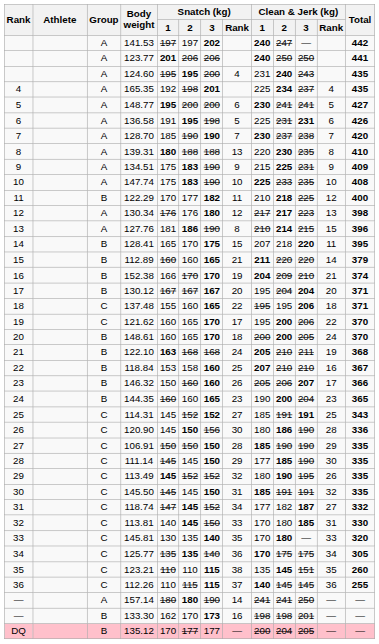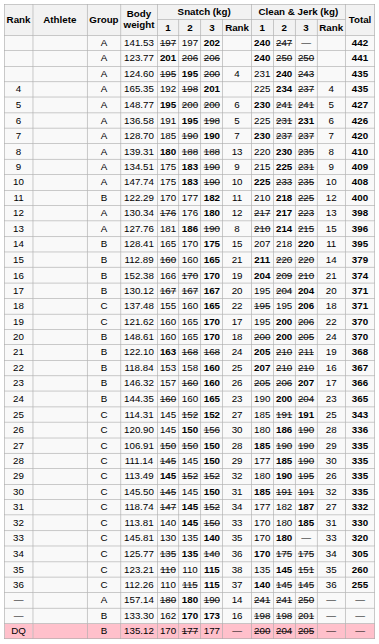 <table class = "wikitable" style="text-align:center;">
 <tr>
 <th rowspan=2 width=40>Rank</th>
 <th rowspan=2 width=250>Athlete</th>
 <th rowspan=2 width=50>Group</th>
 <th rowspan=2 width=60>Body weight</th>
 <th colspan=4>Snatch (kg)</th>
 <th colspan=4>Clean & Jerk (kg)</th>
 <th rowspan=2 width=60>Total</th>
 </tr>
 <tr>
 <th width=40>1</th>
 <th width=40>2</th>
 <th width=40>3</th>
 <th width=40>Rank</th>
 <th width=40>1</th>
 <th width=40>2</th>
 <th width=40>3</th>
 <th width=40>Rank</th>
 </tr>
 <tr>
 <td></td>
 <td align=left></td>
 <td>A</td>
 <td>141.53</td>
 <td><s>197</s></td>
 <td>197</td>
 <td><strong>202</strong></td>
 <td></td>
 <td><strong>240</strong></td>
 <td><s>247</s></td>
 <td>—</td>
 <td></td>
 <td><strong>442</strong></td>
 </tr>
 <tr>
 <td></td>
 <td align=left></td>
 <td>A</td>
 <td>123.77</td>
 <td><strong>201</strong></td>
 <td><s>206</s></td>
 <td><s>206</s></td>
 <td></td>
 <td><strong>240</strong></td>
 <td><s>250</s></td>
 <td><s>250</s></td>
 <td></td>
 <td><strong>441</strong></td>
 </tr>
 <tr>
 <td></td>
 <td align=left></td>
 <td>A</td>
 <td>124.60</td>
 <td><s>195</s></td>
 <td><strong>195</strong></td>
 <td><s>200</s></td>
 <td>4</td>
 <td>231</td>
 <td><strong>240</strong></td>
 <td><s>243</s></td>
 <td></td>
 <td><strong>435</strong></td>
 </tr>
 <tr>
 <td>4</td>
 <td align=left></td>
 <td>A</td>
 <td>165.35</td>
 <td>192</td>
 <td><s>198</s></td>
 <td><strong>201</strong></td>
 <td></td>
 <td>225</td>
 <td><strong>234</strong></td>
 <td><s>237</s></td>
 <td>4</td>
 <td><strong>435</strong></td>
 </tr>
 <tr>
 <td>5</td>
 <td align=left></td>
 <td>A</td>
 <td>148.77</td>
 <td><strong>195</strong></td>
 <td><s>200</s></td>
 <td><s>200</s></td>
 <td>6</td>
 <td><strong>230</strong></td>
 <td><s>241</s></td>
 <td><s>241</s></td>
 <td>5</td>
 <td><strong>427</strong></td>
 </tr>
 <tr>
 <td>6</td>
 <td align=left></td>
 <td>A</td>
 <td>136.58</td>
 <td>191</td>
 <td><strong>195</strong></td>
 <td><s>198</s></td>
 <td>5</td>
 <td>225</td>
 <td><s>231</s></td>
 <td><strong>231</strong></td>
 <td>6</td>
 <td><strong>426</strong></td>
 </tr>
 <tr>
 <td>7</td>
 <td align=left></td>
 <td>A</td>
 <td>128.70</td>
 <td>185</td>
 <td><s>190</s></td>
 <td><strong>190</strong></td>
 <td>7</td>
 <td><strong>230</strong></td>
 <td><s>237</s></td>
-<td><s>238</s></td>
+<td><s>237</s></td>
 <td>7</td>
 <td><strong>420</strong></td>
 </tr>
 <tr>
 <td>8</td>
 <td align=left></td>
 <td>A</td>
 <td>139.31</td>
 <td><strong>180</strong></td>
 <td><s>188</s></td>
 <td><s>188</s></td>
 <td>13</td>
 <td>220</td>
 <td><strong>230</strong></td>
 <td><s>235</s></td>
 <td>8</td>
 <td><strong>410</strong></td>
 </tr>
 <tr>
 <td>9</td>
 <td align=left></td>
 <td>A</td>
 <td>134.51</td>
 <td>175</td>
 <td><strong>183</strong></td>
 <td><s>190</s></td>
 <td>9</td>
 <td>215</td>
 <td><strong>225</strong></td>
 <td><s>231</s></td>
 <td>9</td>
 <td><strong>409</strong></td>
 </tr>
 <tr>
 <td>10</td>
 <td align=left></td>
 <td>A</td>
 <td>147.74</td>
 <td>175</td>
 <td><strong>183</strong></td>
 <td><s>190</s></td>
 <td>10</td>
 <td><strong>225</strong></td>
 <td><s>233</s></td>
 <td><s>235</s></td>
 <td>10</td>
 <td><strong>408</strong></td>
 </tr>
 <tr>
 <td>11</td>
 <td align=left></td>
 <td>B</td>
 <td>122.29</td>
 <td>170</td>
 <td>177</td>
 <td><strong>182</strong></td>
 <td>11</td>
 <td>210</td>
 <td><strong>218</strong></td>
 <td><s>225</s></td>
 <td>12</td>
 <td><strong>400</strong></td>
 </tr>
 <tr>
 <td>12</td>
 <td align=left></td>
 <td>A</td>
 <td>130.34</td>
 <td><s>176</s></td>
 <td>176</td>
 <td><strong>180</strong></td>
 <td>12</td>
 <td><s>217</s></td>
 <td><strong>217</strong></td>
 <td><s>223</s></td>
 <td>13</td>
 <td><strong>398</strong></td>
 </tr>
 <tr>
 <td>13</td>
 <td align=left></td>
 <td>A</td>
 <td>127.76</td>
 <td>181</td>
 <td><strong>186</strong></td>
 <td><s>190</s></td>
 <td>8</td>
 <td><s>210</s></td>
 <td><strong>214</strong></td>
 <td><s>215</s></td>
 <td>15</td>
 <td><strong>396</strong></td>
 </tr>
 <tr>
 <td>14</td>
 <td align=left></td>
 <td>B</td>
 <td>128.41</td>
 <td>165</td>
 <td>170</td>
 <td><strong>175</strong></td>
 <td>15</td>
 <td>207</td>
 <td>218</td>
 <td><strong>220</strong></td>
 <td>11</td>
 <td><strong>395</strong></td>
 </tr>
 <tr>
 <td>15</td>
 <td align=left></td>
 <td>B</td>
 <td>112.89</td>
 <td><s>160</s></td>
 <td>160</td>
 <td><strong>165</strong></td>
 <td>21</td>
 <td><strong>211</strong></td>
 <td><s>220</s></td>
 <td><s>220</s></td>
 <td>14</td>
 <td><strong>379</strong></td>
 </tr>
 <tr>
 <td>16</td>
 <td align=left></td>
 <td>B</td>
 <td>152.38</td>
 <td>166</td>
 <td><s>170</s></td>
 <td><strong>170</strong></td>
 <td>19</td>
 <td><strong>204</strong></td>
 <td><s>209</s></td>
 <td><s>210</s></td>
 <td>21</td>
 <td><strong>374</strong></td>
 </tr>
 <tr>
 <td>17</td>
 <td align=left></td>
 <td>B</td>
 <td>130.12</td>
 <td><s>167</s></td>
 <td><s>167</s></td>
 <td><strong>167</strong></td>
 <td>20</td>
 <td>195</td>
 <td><s>204</s></td>
 <td><strong>204</strong></td>
 <td>20</td>
 <td><strong>371</strong></td>
 </tr>
 <tr>
 <td>18</td>
 <td align=left></td>
 <td>C</td>
 <td>137.48</td>
 <td>155</td>
 <td>160</td>
 <td><strong>165</strong></td>
 <td>22</td>
 <td><s>195</s></td>
 <td>195</td>
 <td><strong>206</strong></td>
 <td>18</td>
 <td><strong>371</strong></td>
 </tr>
 <tr>
 <td>19</td>
 <td align=left></td>
 <td>C</td>
 <td>121.62</td>
 <td>160</td>
 <td>165</td>
 <td><strong>170</strong></td>
 <td>17</td>
 <td>195</td>
 <td><strong>200</strong></td>
 <td><s>206</s></td>
 <td>22</td>
 <td><strong>370</strong></td>
 </tr>
 <tr>
 <td>20</td>
 <td align=left></td>
 <td>B</td>
 <td>148.61</td>
 <td>160</td>
 <td>165</td>
 <td><strong>170</strong></td>
 <td>18</td>
 <td><s>200</s></td>
 <td><strong>200</strong></td>
 <td><s>205</s></td>
 <td>24</td>
 <td><strong>370</strong></td>
 </tr>
 <tr>
 <td>21</td>
 <td align=left></td>
 <td>B</td>
 <td>122.10</td>
 <td><strong>163</strong></td>
 <td><s>168</s></td>
 <td><s>168</s></td>
 <td>24</td>
 <td><strong>205</strong></td>
 <td><s>210</s></td>
 <td><s>211</s></td>
 <td>19</td>
 <td><strong>368</strong></td>
 </tr>
 <tr>
 <td>22</td>
 <td align=left></td>
 <td>B</td>
 <td>118.84</td>
 <td>153</td>
 <td>158</td>
 <td><strong>160</strong></td>
 <td>25</td>
 <td><strong>207</strong></td>
 <td><s>210</s></td>
 <td><s>210</s></td>
 <td>16</td>
 <td><strong>367</strong></td>
 </tr>
 <tr>
 <td>23</td>
 <td align=left></td>
 <td>B</td>
 <td>146.32</td>
-<td>150</td>
+<td>157</td>
 <td><s>160</s></td>
 <td><strong>160</strong></td>
 <td>26</td>
 <td><s>205</s></td>
 <td><s>206</s></td>
 <td><strong>207</strong></td>
 <td>17</td>
 <td><strong>366</strong></td>
 </tr>
 <tr>
 <td>24</td>
 <td align=left></td>
 <td>B</td>
 <td>144.35</td>
 <td><s>160</s></td>
 <td>160</td>
 <td><strong>165</strong></td>
 <td>23</td>
 <td>190</td>
 <td><strong>200</strong></td>
 <td><s>204</s></td>
 <td>23</td>
 <td><strong>365</strong></td>
 </tr>
 <tr>
 <td>25</td>
 <td align=left></td>
 <td>C</td>
 <td>114.31</td>
 <td>145</td>
 <td><s>152</s></td>
 <td><strong>152</strong></td>
 <td>27</td>
 <td>185</td>
 <td><s>191</s></td>
 <td><strong>191</strong></td>
 <td>25</td>
 <td><strong>343</strong></td>
 </tr>
 <tr>
 <td>26</td>
 <td align=left></td>
 <td>C</td>
 <td>120.90</td>
 <td>145</td>
 <td><strong>150</strong></td>
 <td><s>156</s></td>
 <td>30</td>
 <td>180</td>
 <td><strong>186</strong></td>
 <td><s>190</s></td>
 <td>28</td>
 <td><strong>336</strong></td>
 </tr>
 <tr>
 <td>27</td>
 <td align=left></td>
 <td>C</td>
 <td>106.91</td>
 <td><s>150</s></td>
 <td><s>150</s></td>
 <td><strong>150</strong></td>
 <td>28</td>
 <td><strong>185</strong></td>
 <td><s>190</s></td>
 <td><s>190</s></td>
 <td>29</td>
 <td><strong>335</strong></td>
 </tr>
 <tr>
 <td>28</td>
 <td align=left></td>
 <td>C</td>
 <td>111.14</td>
 <td><s>145</s></td>
 <td>145</td>
 <td><strong>150</strong></td>
 <td>29</td>
 <td>177</td>
 <td><strong>185</strong></td>
 <td><s>190</s></td>
 <td>30</td>
 <td><strong>335</strong></td>
 </tr>
 <tr>
 <td>29</td>
 <td align=left></td>
 <td>C</td>
 <td>113.49</td>
 <td><strong>145</strong></td>
 <td><s>152</s></td>
 <td><s>152</s></td>
 <td>32</td>
 <td>180</td>
 <td><strong>190</strong></td>
 <td><s>195</s></td>
 <td>26</td>
 <td><strong>335</strong></td>
 </tr>
 <tr>
 <td>30</td>
 <td align=left></td>
 <td>C</td>
 <td>145.50</td>
 <td><s>145</s></td>
 <td>145</td>
 <td><strong>150</strong></td>
 <td>31</td>
 <td><strong>185</strong></td>
 <td><s>191</s></td>
 <td><s>191</s></td>
 <td>32</td>
 <td><strong>335</strong></td>
 </tr>
 <tr>
 <td>31</td>
 <td align=left></td>
 <td>C</td>
 <td>118.74</td>
 <td><s>147</s></td>
 <td><strong>145</strong></td>
 <td><s>152</s></td>
 <td>34</td>
 <td>177</td>
 <td>182</td>
 <td><strong>187</strong></td>
 <td>27</td>
 <td><strong>332</strong></td>
 </tr>
 <tr>
 <td>32</td>
 <td align=left></td>
 <td>C</td>
 <td>113.81</td>
 <td>140</td>
 <td><strong>145</strong></td>
 <td><s>150</s></td>
 <td>33</td>
 <td>170</td>
 <td>180</td>
 <td><strong>185</strong></td>
 <td>31</td>
 <td><strong>330</strong></td>
 </tr>
 <tr>
 <td>33</td>
 <td align=left></td>
 <td>C</td>
 <td>145.81</td>
 <td>130</td>
 <td>135</td>
 <td><strong>140</strong></td>
 <td>35</td>
 <td>170</td>
 <td><strong>180</strong></td>
 <td>—</td>
 <td>33</td>
 <td><strong>320</strong></td>
 </tr>
 <tr>
 <td>34</td>
 <td align=left></td>
 <td>C</td>
 <td>125.77</td>
 <td><s>135</s></td>
 <td><strong>135</strong></td>
 <td><s>140</s></td>
 <td>36</td>
 <td><strong>170</strong></td>
 <td><s>175</s></td>
 <td><s>175</s></td>
 <td>34</td>
 <td><strong>305</strong></td>
 </tr>
 <tr>
 <td>35</td>
 <td align=left></td>
 <td>C</td>
 <td>123.21</td>
 <td><s>110</s></td>
 <td>110</td>
 <td><strong>115</strong></td>
 <td>38</td>
 <td>135</td>
 <td><strong>145</strong></td>
 <td><s>151</s></td>
 <td>35</td>
 <td><strong>260</strong></td>
 </tr>
 <tr>
 <td>36</td>
 <td align=left></td>
 <td>C</td>
 <td>112.26</td>
 <td>110</td>
 <td><s>115</s></td>
 <td><strong>115</strong></td>
 <td>37</td>
 <td><strong>140</strong></td>
 <td><s>145</s></td>
 <td><s>145</s></td>
 <td>36</td>
 <td><strong>255</strong></td>
 </tr>
 <tr>
 <td>—</td>
 <td align=left></td>
 <td>A</td>
 <td>157.14</td>
 <td><s>180</s></td>
 <td><strong>180</strong></td>
 <td><s>190</s></td>
 <td>14</td>
 <td><s>241</s></td>
 <td><s>241</s></td>
 <td><s>250</s></td>
 <td>—</td>
 <td>—</td>
 </tr>
 <tr>
 <td>—</td>
 <td align=left></td>
 <td>B</td>
 <td>133.30</td>
 <td>162</td>
-<td>170</td>
+<td><strong>170</strong></td>
 <td><strong>173</strong></td>
 <td>16</td>
 <td><s>198</s></td>
 <td><s>198</s></td>
 <td><s>201</s></td>
 <td>—</td>
 <td>—</td>
 </tr>
 <tr bgcolor=pink>
 <td>DQ</td>
 <td align=left></td>
 <td>B</td>
 <td>135.12</td>
 <td>170</td>
 <td><s>177</s></td>
 <td>177</td>
 <td>—</td>
 <td><s>200</s></td>
 <td><s>204</s></td>
 <td><s>205</s></td>
 <td>—</td>
 <td>—</td>
 </tr>
 </table>
